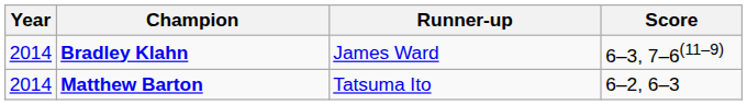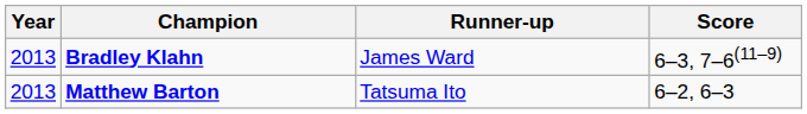 <table class="wikitable" style="font-size:90%">
 <tr>
 <th>Year</th>
 <th width="200">Champion</th>
 <th width="200">Runner-up</th>
 <th width="100">Score</th>
 </tr>
 <tr>
-<td><a href='#'>2014</a></td>
+<td><a href='#'>2013</a></td>
 <td> <strong><a href='#'>Bradley Klahn</a></strong></td>
 <td> <a href='#'>James Ward</a></td>
 <td>6–3, 7–6<sup>(11–9)</sup></td>
 </tr>
 <tr>
-<td><a href='#'>2014</a></td>
+<td><a href='#'>2013</a></td>
 <td> <strong><a href='#'>Matthew Barton</a></strong></td>
 <td> <a href='#'>Tatsuma Ito</a></td>
 <td>6–2, 6–3</td>
 </tr>
 </table>
